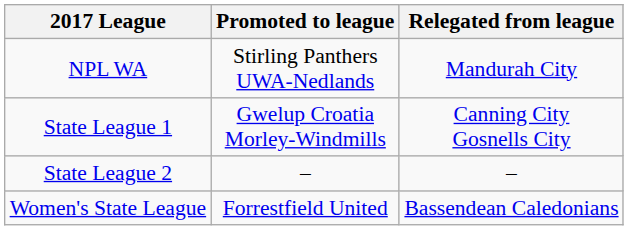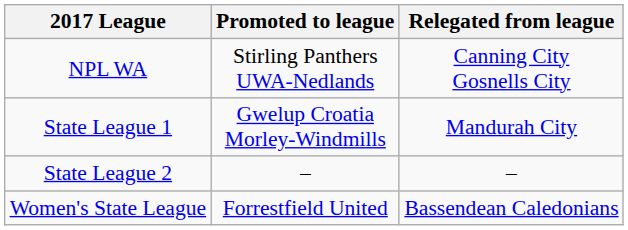 <table class="wikitable" style="text-align:center">
 <tr>
 <th>2017 League</th>
 <th>Promoted to league</th>
 <th>Relegated from league</th>
 </tr>
 <tr>
 <td><a href='#'>NPL WA</a></td>
 <td>Stirling Panthers<br><a href='#'>UWA-Nedlands</a></td>
-<td><a href='#'>Mandurah City</a></td>
+<td><a href='#'>Canning City</a><br><a href='#'>Gosnells City</a></td>
 </tr>
 <tr>
 <td><a href='#'>State League 1</a></td>
 <td><a href='#'>Gwelup Croatia</a><br><a href='#'>Morley-Windmills</a></td>
-<td><a href='#'>Canning City</a><br><a href='#'>Gosnells City</a></td>
+<td><a href='#'>Mandurah City</a></td>
 </tr>
 <tr>
 <td><a href='#'>State League 2</a></td>
 <td>–</td>
 <td>–</td>
 </tr>
 <tr>
 <td><a href='#'>Women's State League</a></td>
 <td><a href='#'>Forrestfield United</a></td>
 <td><a href='#'>Bassendean Caledonians</a></td>
 </tr>
 </table>
